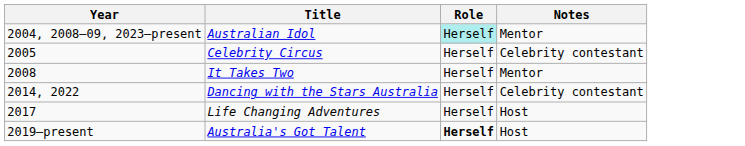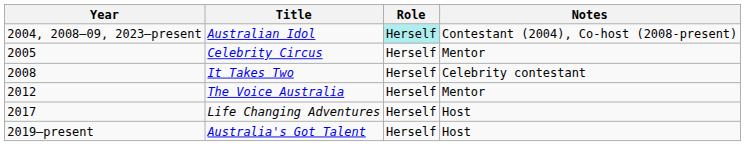 <table class="wikitable sortable">
 <tr>
 <th>Year</th>
 <th>Title</th>
 <th>Role</th>
 <th class="unsortable">Notes</th>
 </tr>
 <tr>
 <td>2004, 2008–09, 2023–present</td>
 <td><em><a href='#'>Australian Idol</a></em></td>
 <td style="background: paleturquoise;">Herself</td>
-<td>Mentor</td>
+<td>Contestant (2004), Co-host (2008-present)</td>
 </tr>
 <tr>
 <td>2005</td>
 <td><em><a href='#'>Celebrity Circus</a></em></td>
 <td>Herself</td>
-<td>Celebrity contestant</td>
+<td>Mentor</td>
 </tr>
 <tr>
 <td>2008</td>
 <td><em><a href='#'>It Takes Two</a></em></td>
 <td>Herself</td>
-<td>Mentor</td>
+<td>Celebrity contestant</td>
 </tr>
 <tr>
-<td>2014, 2022</td>
-<td><em><a href='#'>Dancing with the Stars Australia</a></em></td>
+<td>2012</td>
+<td><em><a href='#'>The Voice Australia</a></em></td>
 <td>Herself</td>
-<td>Celebrity contestant</td>
+<td>Mentor</td>
 </tr>
 <tr>
 <td>2017</td>
 <td><em>Life Changing Adventures</em></td>
 <td>Herself</td>
 <td>Host</td>
 </tr>
 <tr>
 <td>2019–present</td>
 <td><em><a href='#'>Australia's Got Talent</a></em></td>
-<td><strong>Herself</strong></td>
+<td>Herself</td>
 <td>Host</td>
 </tr>
 </table>
